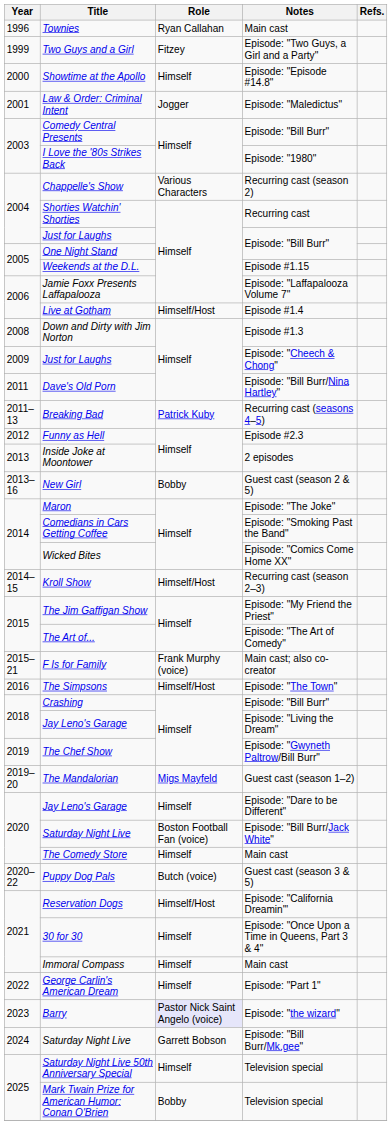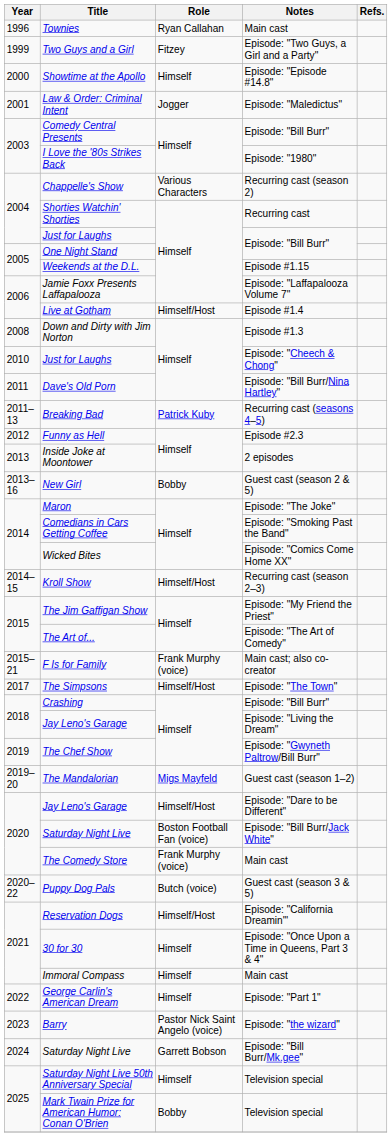 <table class="wikitable sortable">
 <tr>
 <th>Year</th>
 <th>Title</th>
 <th>Role</th>
 <th>Notes</th>
 <th class=unsortable>Refs.</th>
 </tr>
 <tr>
 <td>1996</td>
 <td><em><a href='#'>Townies</a></em></td>
 <td>Ryan Callahan</td>
 <td>Main cast</td>
 <td></td>
 </tr>
 <tr>
 <td>1999</td>
 <td><em><a href='#'>Two Guys and a Girl</a></em></td>
 <td>Fitzey</td>
 <td>Episode: "Two Guys, a Girl and a Party"</td>
 <td></td>
 </tr>
 <tr>
 <td>2000</td>
 <td><em><a href='#'>Showtime at the Apollo</a></em></td>
 <td>Himself</td>
 <td>Episode: "Episode #14.8"</td>
 <td></td>
 </tr>
 <tr>
 <td>2001</td>
 <td><em><a href='#'>Law & Order: Criminal Intent</a></em></td>
 <td>Jogger</td>
 <td>Episode: "Maledictus"</td>
 <td></td>
 </tr>
 <tr>
 <td rowspan="2">2003</td>
 <td><em><a href='#'>Comedy Central Presents</a></em></td>
 <td rowspan="2">Himself</td>
 <td>Episode: "Bill Burr"</td>
 <td></td>
 </tr>
 <tr>
 <td><em><a href='#'>I Love the '80s Strikes Back</a></em></td>
 <td>Episode: "1980"</td>
 <td></td>
 </tr>
 <tr>
 <td rowspan="3">2004</td>
 <td><em><a href='#'>Chappelle's Show</a></em></td>
 <td>Various Characters</td>
 <td>Recurring cast (season 2)</td>
 <td></td>
 </tr>
 <tr>
 <td><em><a href='#'>Shorties Watchin' Shorties</a></em></td>
 <td rowspan="5">Himself</td>
 <td>Recurring cast</td>
 <td></td>
 </tr>
 <tr>
 <td><em><a href='#'>Just for Laughs</a></em></td>
 <td rowspan="2">Episode: "Bill Burr"</td>
 <td></td>
 </tr>
 <tr>
 <td rowspan="2">2005</td>
 <td><em><a href='#'>One Night Stand</a></em></td>
 <td></td>
 </tr>
 <tr>
 <td><em><a href='#'>Weekends at the D.L.</a></em></td>
 <td>Episode #1.15</td>
 <td></td>
 </tr>
 <tr>
 <td rowspan="2">2006</td>
 <td><em>Jamie Foxx Presents Laffapalooza</em></td>
 <td>Episode: "Laffapalooza Volume 7"</td>
 <td></td>
 </tr>
 <tr>
 <td><em><a href='#'>Live at Gotham</a></em></td>
 <td>Himself/Host</td>
 <td>Episode #1.4</td>
 <td></td>
 </tr>
 <tr>
 <td>2008</td>
 <td><em>Down and Dirty with Jim Norton</em></td>
 <td rowspan="3">Himself</td>
 <td>Episode #1.3</td>
 <td></td>
 </tr>
 <tr>
-<td>2009</td>
+<td>2010</td>
 <td><em><a href='#'>Just for Laughs</a></em></td>
 <td>Episode: "<a href='#'>Cheech & Chong</a>"</td>
 <td></td>
 </tr>
 <tr>
 <td>2011</td>
 <td><em><a href='#'>Dave's Old Porn</a></em></td>
 <td>Episode: "Bill Burr/<a href='#'>Nina Hartley</a>"</td>
 <td></td>
 </tr>
 <tr>
 <td>2011–13</td>
 <td><em><a href='#'>Breaking Bad</a></em></td>
 <td><a href='#'>Patrick Kuby</a></td>
 <td>Recurring cast (<a href='#'>seasons 4</a>–<a href='#'>5</a>)</td>
 <td></td>
 </tr>
 <tr>
 <td>2012</td>
 <td><em><a href='#'>Funny as Hell</a></em></td>
 <td rowspan="2">Himself</td>
 <td>Episode #2.3</td>
 <td></td>
 </tr>
 <tr>
 <td>2013</td>
 <td><em>Inside Joke at Moontower</em></td>
 <td>2 episodes</td>
 <td></td>
 </tr>
 <tr>
 <td>2013–16</td>
 <td><em><a href='#'>New Girl</a></em></td>
 <td>Bobby</td>
 <td>Guest cast (season 2 & 5)</td>
 <td></td>
 </tr>
 <tr>
 <td rowspan="3">2014</td>
 <td><em><a href='#'>Maron</a></em></td>
 <td rowspan="3">Himself</td>
 <td>Episode: "The Joke"</td>
 <td></td>
 </tr>
 <tr>
 <td><em><a href='#'>Comedians in Cars Getting Coffee</a></em></td>
 <td>Episode: "Smoking Past the Band"</td>
 <td></td>
 </tr>
 <tr>
 <td><em>Wicked Bites</em></td>
 <td>Episode: "Comics Come Home XX"</td>
 <td></td>
 </tr>
 <tr>
 <td>2014–15</td>
 <td><em><a href='#'>Kroll Show</a></em></td>
 <td>Himself/Host</td>
 <td>Recurring cast (season 2–3)</td>
 <td></td>
 </tr>
 <tr>
 <td rowspan="2">2015</td>
 <td><em><a href='#'>The Jim Gaffigan Show</a></em></td>
 <td rowspan="2">Himself</td>
 <td>Episode: "My Friend the Priest"</td>
 <td></td>
 </tr>
 <tr>
 <td><em><a href='#'>The Art of...</a></em></td>
 <td>Episode: "The Art of Comedy"</td>
 <td></td>
 </tr>
 <tr>
 <td>2015–21</td>
 <td><em><a href='#'>F Is for Family</a></em></td>
 <td>Frank Murphy (voice)</td>
 <td>Main cast; also co-creator</td>
 <td></td>
 </tr>
 <tr>
-<td>2016</td>
+<td>2017</td>
 <td><em><a href='#'>The Simpsons</a></em></td>
 <td>Himself/Host</td>
 <td>Episode: "<a href='#'>The Town</a>"</td>
 <td></td>
 </tr>
 <tr>
 <td rowspan="2">2018</td>
 <td><em><a href='#'>Crashing</a></em></td>
 <td rowspan="3">Himself</td>
 <td>Episode: "Bill Burr"</td>
 <td></td>
 </tr>
 <tr>
 <td><em><a href='#'>Jay Leno's Garage</a></em></td>
 <td>Episode: "Living the Dream"</td>
 <td></td>
 </tr>
 <tr>
 <td>2019</td>
 <td><em><a href='#'>The Chef Show</a></em></td>
 <td>Episode: "<a href='#'>Gwyneth Paltrow</a>/Bill Burr"</td>
 <td></td>
 </tr>
 <tr>
 <td>2019–20</td>
 <td><em><a href='#'>The Mandalorian</a></em></td>
 <td><a href='#'>Migs Mayfeld</a></td>
 <td>Guest cast (season 1–2)</td>
 <td></td>
 </tr>
 <tr>
 <td rowspan="3">2020</td>
 <td><em><a href='#'>Jay Leno's Garage</a></em></td>
-<td>Himself</td>
+<td>Himself/Host</td>
 <td>Episode: "Dare to be Different"</td>
 <td></td>
 </tr>
 <tr>
 <td><em><a href='#'>Saturday Night Live</a></em></td>
 <td>Boston Football Fan (voice)</td>
 <td>Episode: "Bill Burr/<a href='#'>Jack White</a>"</td>
 <td></td>
 </tr>
 <tr>
 <td><em><a href='#'>The Comedy Store</a></em></td>
-<td>Himself</td>
+<td>Frank Murphy (voice)</td>
 <td>Main cast</td>
 <td></td>
 </tr>
 <tr>
 <td>2020–22</td>
 <td><em><a href='#'>Puppy Dog Pals</a></em></td>
 <td>Butch (voice)</td>
 <td>Guest cast (season 3 & 5)</td>
 <td></td>
 </tr>
 <tr>
 <td rowspan="3">2021</td>
 <td><em><a href='#'>Reservation Dogs</a></em></td>
 <td>Himself/Host</td>
 <td>Episode: "California Dreamin'"</td>
 <td></td>
 </tr>
 <tr>
 <td><em><a href='#'>30 for 30</a></em></td>
 <td>Himself</td>
 <td>Episode: "Once Upon a Time in Queens, Part 3 & 4"</td>
 <td></td>
 </tr>
 <tr>
 <td><em>Immoral Compass</em></td>
 <td>Himself</td>
 <td>Main cast</td>
 <td></td>
 </tr>
 <tr>
 <td>2022</td>
 <td><em><a href='#'>George Carlin's American Dream</a></em></td>
 <td>Himself</td>
 <td>Episode: "Part 1"</td>
 <td></td>
 </tr>
 <tr>
 <td>2023</td>
 <td><em><a href='#'>Barry</a></em></td>
-<td style="background: lavender;">Pastor Nick Saint Angelo (voice)</td>
+<td>Pastor Nick Saint Angelo (voice)</td>
 <td>Episode: "<a href='#'>the wizard</a>"</td>
 <td></td>
 </tr>
 <tr>
 <td>2024</td>
 <td><em>Saturday Night Live</em></td>
 <td>Garrett Bobson</td>
 <td>Episode: "Bill Burr/<a href='#'>Mk.gee</a>"</td>
 <td></td>
 </tr>
 <tr>
 <td rowspan=2>2025</td>
 <td><em><a href='#'>Saturday Night Live 50th Anniversary Special</a></em></td>
 <td>Himself</td>
 <td>Television special</td>
 <td></td>
 </tr>
 <tr>
 <td><em><a href='#'>Mark Twain Prize for American Humor: Conan O'Brien</a></em></td>
 <td>Bobby</td>
 <td>Television special</td>
 <td></td>
 </tr>
 <tr>
 </tr>
 </table>
